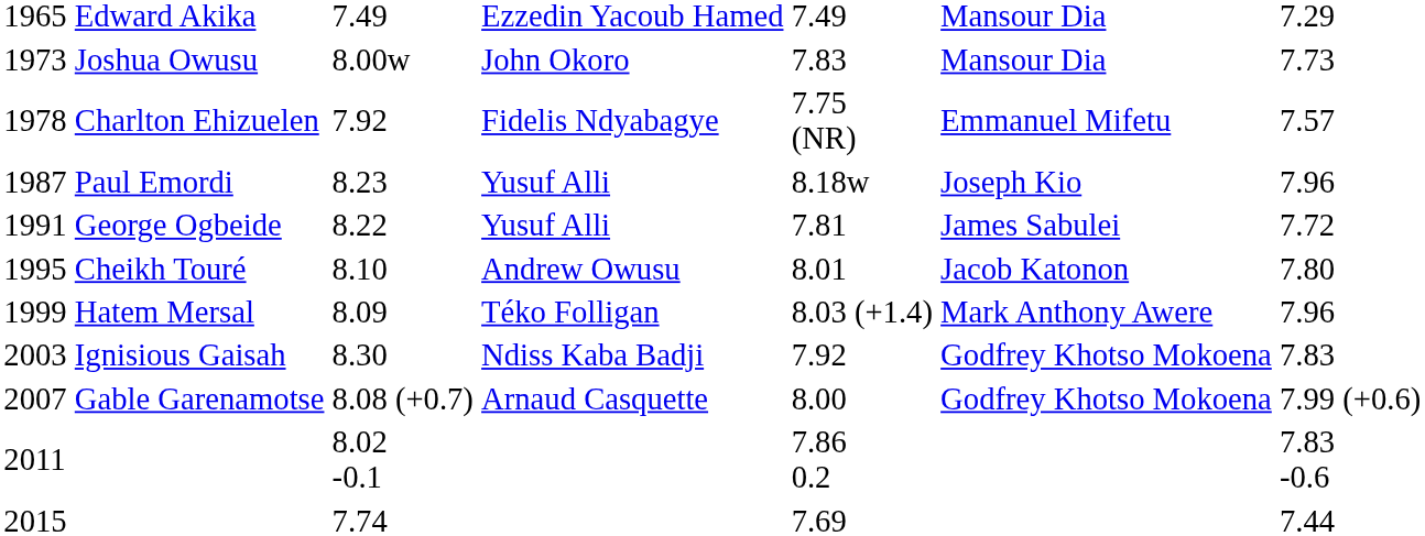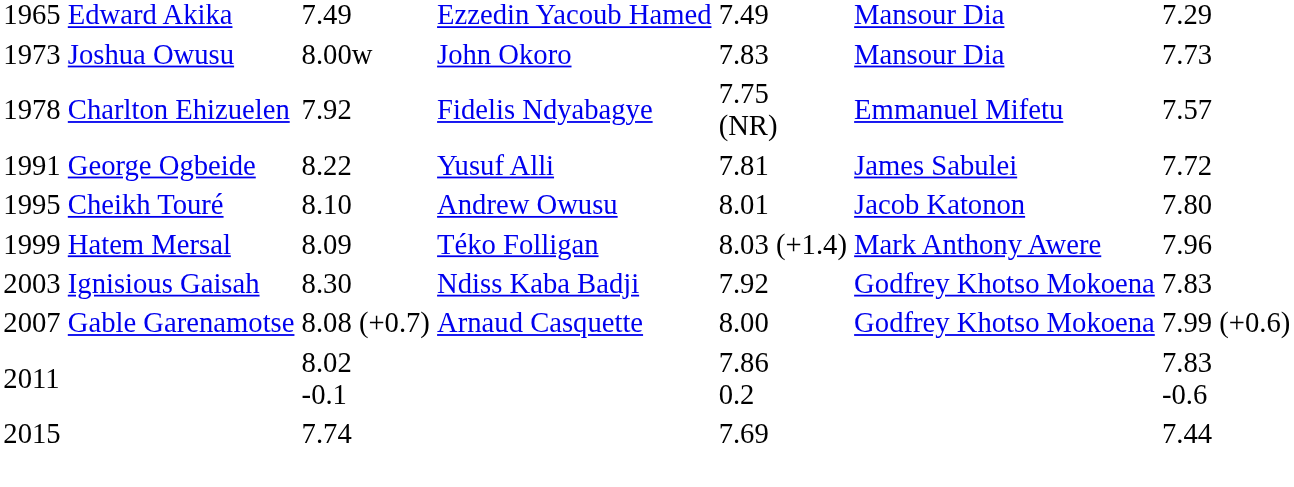 <table>
 <tr>
 <td>1965</td>
 <td><a href='#'>Edward Akika</a><br> </td>
 <td>7.49</td>
 <td><a href='#'>Ezzedin Yacoub Hamed</a><br> </td>
 <td>7.49</td>
 <td><a href='#'>Mansour Dia</a><br> </td>
 <td>7.29</td>
 </tr>
 <tr>
 <td>1973</td>
 <td><a href='#'>Joshua Owusu</a><br> </td>
 <td>8.00w</td>
 <td><a href='#'>John Okoro</a><br> </td>
 <td>7.83</td>
 <td><a href='#'>Mansour Dia</a><br> </td>
 <td>7.73</td>
 </tr>
 <tr>
 <td>1978</td>
 <td><a href='#'>Charlton Ehizuelen</a><br> </td>
 <td>7.92</td>
 <td><a href='#'>Fidelis Ndyabagye</a><br> </td>
 <td>7.75<br>(NR)</td>
 <td><a href='#'>Emmanuel Mifetu</a><br> </td>
 <td>7.57</td>
-</tr>
-<tr>
-<td>1987</td>
-<td><a href='#'>Paul Emordi</a><br> </td>
-<td>8.23</td>
-<td><a href='#'>Yusuf Alli</a><br> </td>
-<td>8.18w</td>
-<td><a href='#'>Joseph Kio</a><br> </td>
-<td>7.96</td>
 </tr>
 <tr>
 <td>1991</td>
 <td><a href='#'>George Ogbeide</a><br> </td>
 <td>8.22</td>
 <td><a href='#'>Yusuf Alli</a><br> </td>
 <td>7.81</td>
 <td><a href='#'>James Sabulei</a><br> </td>
 <td>7.72</td>
 </tr>
 <tr>
 <td>1995</td>
 <td><a href='#'>Cheikh Touré</a><br> </td>
 <td>8.10</td>
 <td><a href='#'>Andrew Owusu</a><br> </td>
 <td>8.01</td>
 <td><a href='#'>Jacob Katonon</a><br> </td>
 <td>7.80</td>
 </tr>
 <tr>
 <td>1999</td>
 <td><a href='#'>Hatem Mersal</a><br> </td>
 <td>8.09</td>
 <td><a href='#'>Téko Folligan</a><br> </td>
 <td>8.03 (+1.4)</td>
 <td><a href='#'>Mark Anthony Awere</a><br> </td>
 <td>7.96</td>
 </tr>
 <tr>
 <td>2003<br></td>
 <td><a href='#'>Ignisious Gaisah</a> <br> </td>
 <td>8.30</td>
 <td><a href='#'>Ndiss Kaba Badji</a> <br> </td>
 <td>7.92</td>
 <td><a href='#'>Godfrey Khotso Mokoena</a> <br> </td>
 <td>7.83</td>
 </tr>
 <tr>
 <td>2007<br></td>
 <td><a href='#'>Gable Garenamotse</a> <br> </td>
 <td>8.08 (+0.7)</td>
 <td><a href='#'>Arnaud Casquette</a> <br> </td>
 <td>8.00</td>
 <td><a href='#'>Godfrey Khotso Mokoena</a> <br> </td>
 <td>7.99 (+0.6)</td>
 </tr>
 <tr>
 <td>2011<br></td>
 <td></td>
 <td>8.02<br>-0.1</td>
 <td></td>
 <td>7.86<br>0.2</td>
 <td></td>
 <td>7.83<br>-0.6</td>
 </tr>
 <tr>
 <td>2015</td>
 <td></td>
 <td>7.74</td>
 <td></td>
 <td>7.69</td>
 <td></td>
 <td>7.44</td>
 </tr>
 </table>
